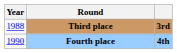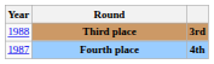 <table class="wikitable" style="text-align: center; font-size:90%">
 <tr>
 <th>Year</th>
 <th style="width:200px">Round</th>
 <th></th>
 </tr>
 <tr>
 <td><a href='#'>1988</a></td>
 <td bgcolor="cc9966"><strong>Third place</strong></td>
 <td bgcolor="cc9966"><strong>3rd</strong></td>
 </tr>
 <tr>
-<td><a href='#'>1990</a></td>
+<td><a href='#'>1987</a></td>
 <td bgcolor="9acdff"><strong>Fourth place</strong></td>
 <td bgcolor="9acdff"><strong>4th</strong></td>
 </tr>
 </table>
